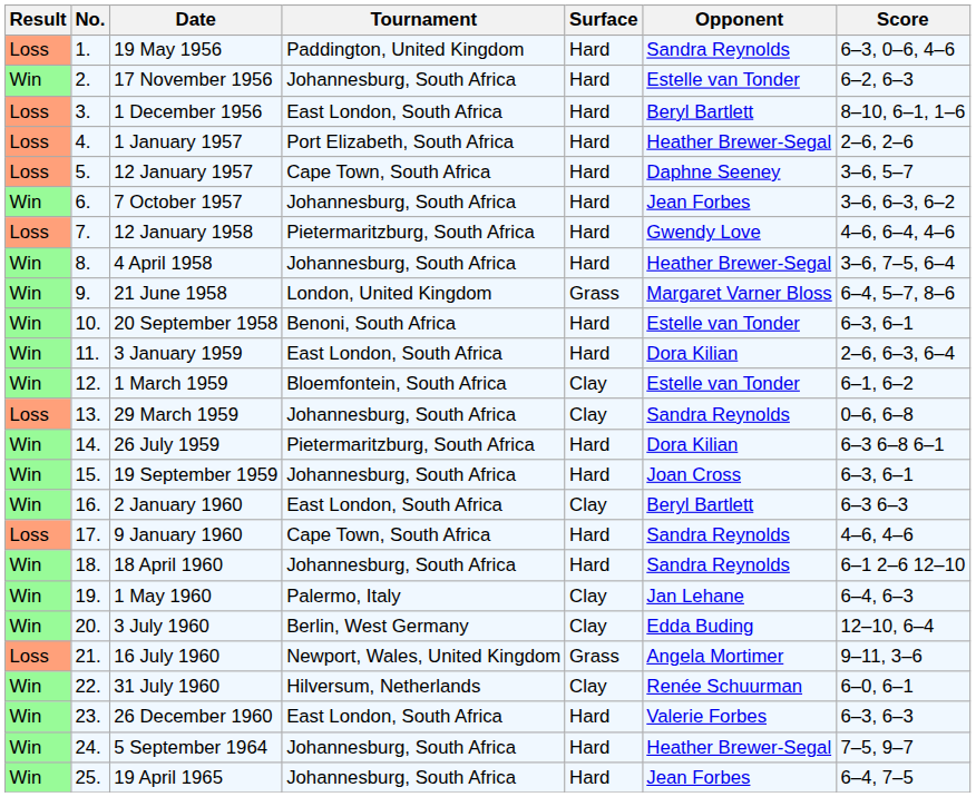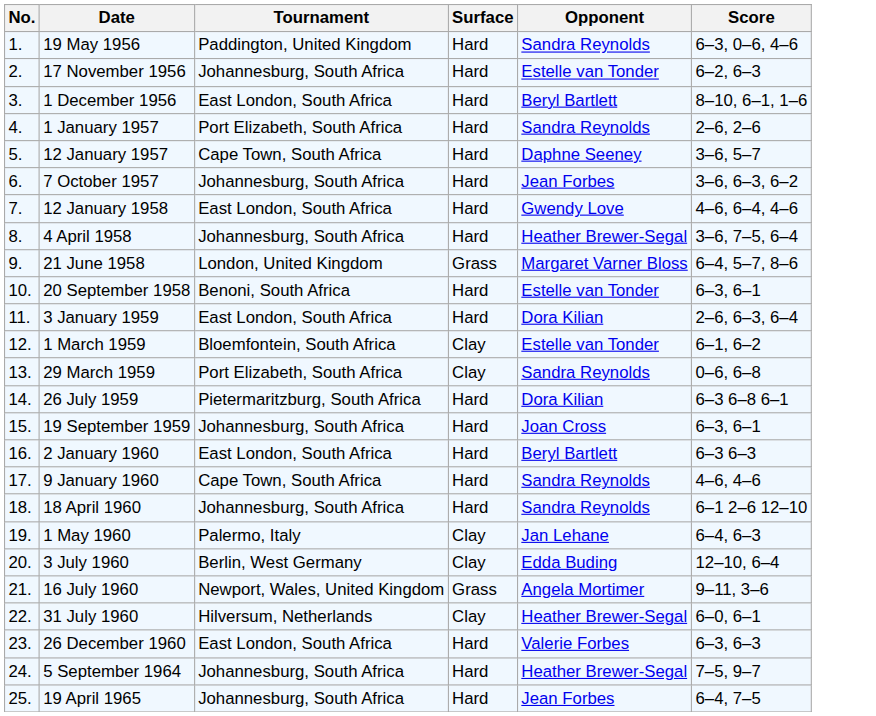 <table class="sortable wikitable" style="font-size:97%">
 <tr>
-<th>Result</th>
 <th>No.</th>
 <th>Date</th>
 <th>Tournament</th>
 <th>Surface</th>
 <th>Opponent</th>
 <th>Score</th>
 </tr>
 <tr style="background:#f0f8ff;">
-<td style="background:#ffa07a;">Loss</td>
 <td>1.</td>
 <td>19 May 1956</td>
 <td>Paddington, United Kingdom</td>
 <td>Hard</td>
 <td> <a href='#'>Sandra Reynolds</a></td>
 <td>6–3, 0–6, 4–6</td>
 </tr>
 <tr style="background:#f0f8ff;">
-<td style="background:#98fb98;">Win</td>
 <td>2.</td>
 <td>17 November 1956</td>
 <td>Johannesburg, South Africa</td>
 <td>Hard</td>
 <td> <a href='#'>Estelle van Tonder</a></td>
 <td>6–2, 6–3</td>
 </tr>
 <tr style="background:#f0f8ff;">
-<td style="background:#ffa07a;">Loss</td>
 <td>3.</td>
 <td>1 December 1956</td>
 <td>East London, South Africa</td>
 <td>Hard</td>
 <td> <a href='#'>Beryl Bartlett</a></td>
 <td>8–10, 6–1, 1–6</td>
 </tr>
 <tr style="background:#f0f8ff;">
-<td style="background:#ffa07a;">Loss</td>
 <td>4.</td>
 <td>1 January 1957</td>
 <td>Port Elizabeth, South Africa</td>
 <td>Hard</td>
-<td> <a href='#'>Heather Brewer-Segal</a></td>
+<td> <a href='#'>Sandra Reynolds</a></td>
 <td>2–6, 2–6</td>
 </tr>
 <tr style="background:#f0f8ff;">
-<td style="background:#ffa07a;">Loss</td>
 <td>5.</td>
 <td>12 January 1957</td>
 <td>Cape Town, South Africa</td>
 <td>Hard</td>
 <td> <a href='#'>Daphne Seeney</a></td>
 <td>3–6, 5–7</td>
 </tr>
 <tr style="background:#f0f8ff;">
-<td style="background:#98fb98;">Win</td>
 <td>6.</td>
 <td>7 October 1957</td>
 <td>Johannesburg, South Africa</td>
 <td>Hard</td>
 <td> <a href='#'>Jean Forbes</a></td>
 <td>3–6, 6–3, 6–2</td>
 </tr>
 <tr style="background:#f0f8ff;">
-<td style="background:#ffa07a;">Loss</td>
 <td>7.</td>
 <td>12 January 1958</td>
-<td>Pietermaritzburg, South Africa</td>
+<td>East London, South Africa</td>
 <td>Hard</td>
 <td> <a href='#'>Gwendy Love</a></td>
 <td>4–6, 6–4, 4–6</td>
 </tr>
 <tr style="background:#f0f8ff;">
-<td style="background:#98fb98;">Win</td>
 <td>8.</td>
 <td>4 April 1958</td>
 <td>Johannesburg, South Africa</td>
 <td>Hard</td>
 <td> <a href='#'>Heather Brewer-Segal</a></td>
 <td>3–6, 7–5, 6–4</td>
 </tr>
 <tr style="background:#f0f8ff;">
-<td style="background:#98fb98;">Win</td>
 <td>9.</td>
 <td>21 June 1958</td>
 <td>London, United Kingdom</td>
 <td>Grass</td>
 <td> <a href='#'>Margaret Varner Bloss</a></td>
 <td>6–4, 5–7, 8–6</td>
 </tr>
 <tr style="background:#f0f8ff;">
-<td style="background:#98fb98;">Win</td>
 <td>10.</td>
 <td>20 September 1958</td>
 <td>Benoni, South Africa</td>
 <td>Hard</td>
 <td> <a href='#'>Estelle van Tonder</a></td>
 <td>6–3, 6–1</td>
 </tr>
 <tr style="background:#f0f8ff;">
-<td style="background:#98fb98;">Win</td>
 <td>11.</td>
 <td>3 January 1959</td>
 <td>East London, South Africa</td>
 <td>Hard</td>
 <td> <a href='#'>Dora Kilian</a></td>
 <td>2–6, 6–3, 6–4</td>
 </tr>
 <tr style="background:#f0f8ff;">
-<td style="background:#98fb98;">Win</td>
 <td>12.</td>
 <td>1 March 1959</td>
 <td>Bloemfontein, South Africa</td>
 <td>Clay</td>
 <td> <a href='#'>Estelle van Tonder</a></td>
 <td>6–1, 6–2</td>
 </tr>
 <tr style="background:#f0f8ff;">
-<td style="background:#ffa07a;">Loss</td>
 <td>13.</td>
 <td>29 March 1959</td>
-<td>Johannesburg, South Africa</td>
+<td>Port Elizabeth, South Africa</td>
 <td>Clay</td>
 <td> <a href='#'>Sandra Reynolds</a></td>
 <td>0–6, 6–8</td>
 </tr>
 <tr style="background:#f0f8ff;">
-<td style="background:#98fb98;">Win</td>
 <td>14.</td>
 <td>26 July 1959</td>
 <td>Pietermaritzburg, South Africa</td>
 <td>Hard</td>
 <td> <a href='#'>Dora Kilian</a></td>
 <td>6–3 6–8 6–1</td>
 </tr>
 <tr style="background:#f0f8ff;">
-<td style="background:#98fb98;">Win</td>
 <td>15.</td>
 <td>19 September 1959</td>
 <td>Johannesburg, South Africa</td>
 <td>Hard</td>
 <td> <a href='#'>Joan Cross</a></td>
 <td>6–3, 6–1</td>
 </tr>
 <tr style="background:#f0f8ff;">
-<td style="background:#98fb98;">Win</td>
 <td>16.</td>
 <td>2 January 1960</td>
 <td>East London, South Africa</td>
-<td>Clay</td>
+<td>Hard</td>
 <td> <a href='#'>Beryl Bartlett</a></td>
 <td>6–3 6–3</td>
 </tr>
 <tr style="background:#f0f8ff;">
-<td style="background:#ffa07a;">Loss</td>
 <td>17.</td>
 <td>9 January 1960</td>
 <td>Cape Town, South Africa</td>
 <td>Hard</td>
 <td> <a href='#'>Sandra Reynolds</a></td>
 <td>4–6, 4–6</td>
 </tr>
 <tr style="background:#f0f8ff;">
-<td style="background:#98fb98;">Win</td>
 <td>18.</td>
 <td>18 April 1960</td>
 <td>Johannesburg, South Africa</td>
 <td>Hard</td>
 <td> <a href='#'>Sandra Reynolds</a></td>
 <td>6–1 2–6 12–10</td>
 </tr>
 <tr style="background:#f0f8ff;">
-<td style="background:#98fb98;">Win</td>
 <td>19.</td>
 <td>1 May 1960</td>
 <td>Palermo, Italy</td>
 <td>Clay</td>
 <td> <a href='#'>Jan Lehane</a></td>
 <td>6–4, 6–3</td>
 </tr>
 <tr style="background:#f0f8ff;">
-<td style="background:#98fb98;">Win</td>
 <td>20.</td>
 <td>3 July 1960</td>
 <td>Berlin, West Germany</td>
 <td>Clay</td>
 <td> <a href='#'>Edda Buding</a></td>
 <td>12–10, 6–4</td>
 </tr>
 <tr style="background:#f0f8ff;">
-<td style="background:#ffa07a;">Loss</td>
 <td>21.</td>
 <td>16 July 1960</td>
 <td>Newport, Wales, United Kingdom</td>
 <td>Grass</td>
 <td> <a href='#'>Angela Mortimer</a></td>
 <td>9–11, 3–6</td>
 </tr>
 <tr style="background:#f0f8ff;">
-<td style="background:#98fb98;">Win</td>
 <td>22.</td>
 <td>31 July 1960</td>
 <td>Hilversum, Netherlands</td>
 <td>Clay</td>
-<td> <a href='#'>Renée Schuurman</a></td>
+<td> <a href='#'>Heather Brewer-Segal</a></td>
 <td>6–0, 6–1</td>
 </tr>
 <tr style="background:#f0f8ff;">
-<td style="background:#98fb98;">Win</td>
 <td>23.</td>
 <td>26 December 1960</td>
 <td>East London, South Africa</td>
 <td>Hard</td>
 <td> <a href='#'>Valerie Forbes</a></td>
 <td>6–3, 6–3</td>
 </tr>
 <tr style="background:#f0f8ff;">
-<td style="background:#98fb98;">Win</td>
 <td>24.</td>
 <td>5 September 1964</td>
 <td>Johannesburg, South Africa</td>
 <td>Hard</td>
 <td> <a href='#'>Heather Brewer-Segal</a></td>
 <td>7–5, 9–7</td>
 </tr>
 <tr style="background:#f0f8ff;">
-<td style="background:#98fb98;">Win</td>
 <td>25.</td>
 <td>19 April 1965</td>
 <td>Johannesburg, South Africa</td>
 <td>Hard</td>
 <td> <a href='#'>Jean Forbes</a></td>
 <td>6–4, 7–5</td>
 </tr>
 </table>
